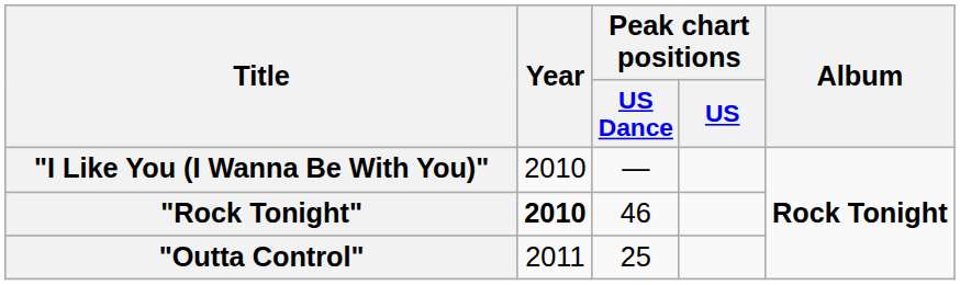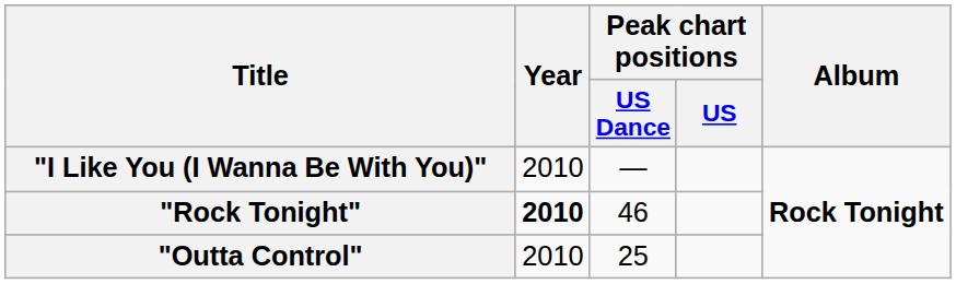 <table class="wikitable plainrowheaders" style="text-align:center;">
 <tr>
 <th scope="col" rowspan="2" style="width:18em;">Title</th>
 <th scope="col" rowspan="2">Year</th>
 <th scope="col" colspan="2">Peak chart positions</th>
 <th scope="col" rowspan="2">Album</th>
 </tr>
 <tr>
 <th scope="col" style="width:3em;font-size:90%;"><a href='#'>US Dance</a><br></th>
 <th scope="col" style="width:3em;font-size:90%;"><a href='#'>US</a><br></th>
 </tr>
 <tr>
 <th scope="row">"I Like You (I Wanna Be With You)"</th>
 <td>2010</td>
 <td>—</td>
 <td -></td>
 <td rowspan="3"><strong>Rock Tonight</strong></td>
 </tr>
 <tr>
 <th scope="row">"Rock Tonight"</th>
 <td><strong>2010</strong></td>
 <td>46</td>
 <td "—"></td>
 </tr>
 <tr>
 <th scope="row">"Outta Control"</th>
-<td>2011</td>
+<td>2010</td>
 <td>25</td>
 <td "—"></td>
 </tr>
 </table>
